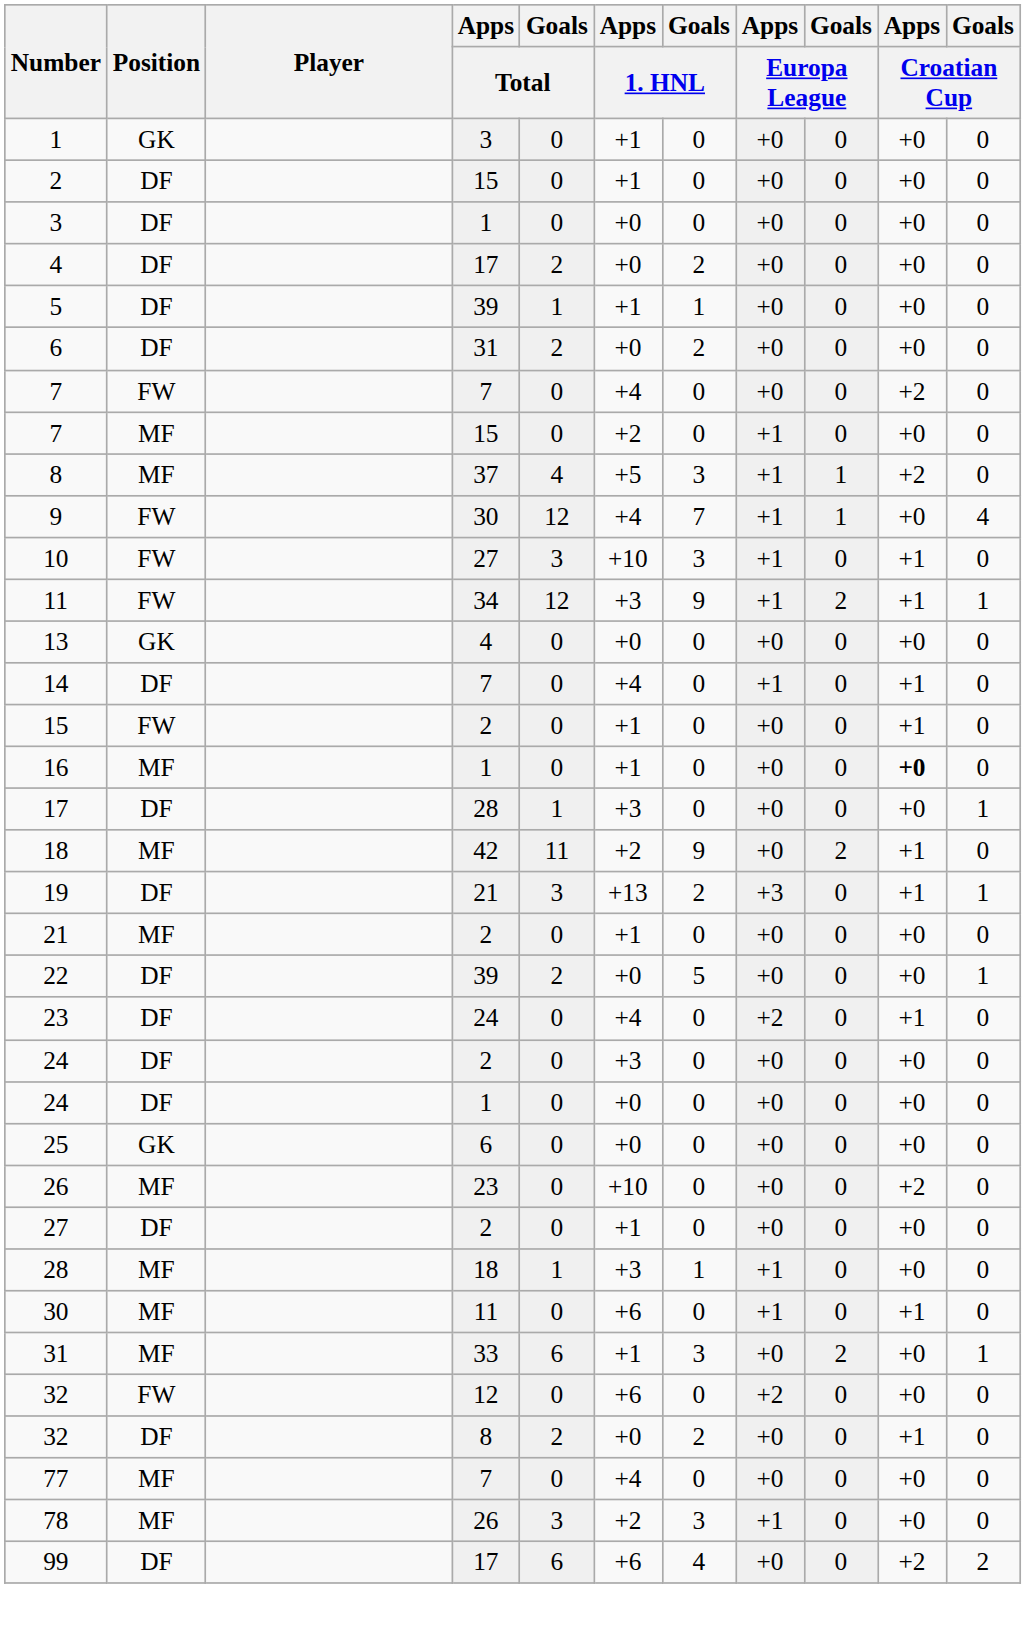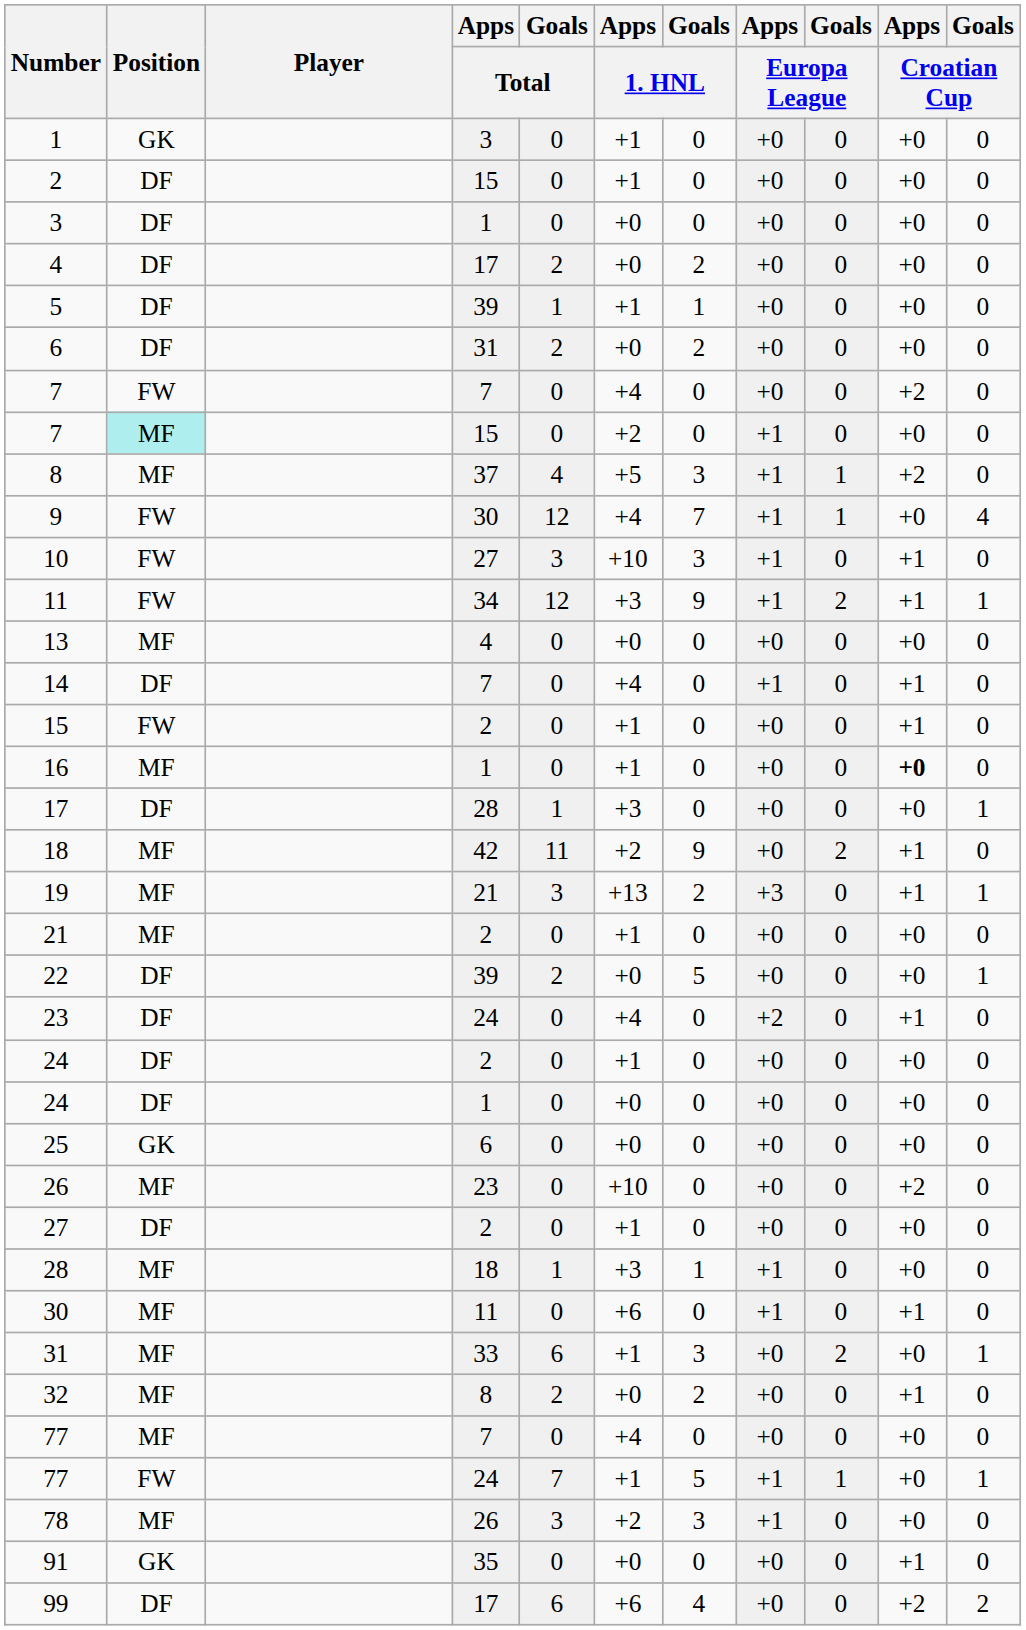 <table class="wikitable sortable" style="font-size: 95%; text-align: center;">
 <tr>
 <th width=40  rowspan="2" align="center">Number</th>
 <th width=40  rowspan="2" align="center">Position</th>
 <th width=180 rowspan="2" align="center">Player</th>
 <th>Apps</th>
 <th>Goals</th>
 <th>Apps</th>
 <th>Goals</th>
 <th>Apps</th>
 <th>Goals</th>
 <th>Apps</th>
 <th>Goals</th>
 </tr>
 <tr>
 <th class="unsortable" width=140 colspan="2" align="center">Total</th>
 <th class="unsortable" width=120 colspan="2" align="center"><a href='#'>1. HNL</a></th>
 <th class="unsortable" width=120 colspan="2" align="center"><a href='#'>Europa League</a></th>
 <th class="unsortable" width=120 colspan="2" align="center"><a href='#'>Croatian Cup</a></th>
 </tr>
 <tr>
 <td>1</td>
 <td>GK</td>
 <td style="text-align:left;"> </td>
 <td style="background: #F0F0F0">3</td>
 <td style="background: #F0F0F0">0</td>
 <td>+1</td>
 <td>0</td>
 <td style="background: #F0F0F0">+0</td>
 <td style="background: #F0F0F0">0</td>
 <td>+0</td>
 <td>0</td>
 </tr>
 <tr>
 <td>2</td>
 <td>DF</td>
 <td style="text-align:left;"> </td>
 <td style="background: #F0F0F0">15</td>
 <td style="background: #F0F0F0">0</td>
 <td>+1</td>
 <td>0</td>
 <td style="background: #F0F0F0">+0</td>
 <td style="background: #F0F0F0">0</td>
 <td>+0</td>
 <td>0</td>
 </tr>
 <tr>
 <td>3</td>
 <td>DF</td>
 <td style="text-align:left;"> </td>
 <td style="background: #F0F0F0">1</td>
 <td style="background: #F0F0F0">0</td>
 <td>+0</td>
 <td>0</td>
 <td style="background: #F0F0F0">+0</td>
 <td style="background: #F0F0F0">0</td>
 <td>+0</td>
 <td>0</td>
 </tr>
 <tr>
 <td>4</td>
 <td>DF</td>
 <td style="text-align:left;"> </td>
 <td style="background: #F0F0F0">17</td>
 <td style="background: #F0F0F0">2</td>
 <td>+0</td>
 <td>2</td>
 <td style="background: #F0F0F0">+0</td>
 <td style="background: #F0F0F0">0</td>
 <td>+0</td>
 <td>0</td>
 </tr>
 <tr>
 <td>5</td>
 <td>DF</td>
 <td style="text-align:left;"> </td>
 <td style="background: #F0F0F0">39</td>
 <td style="background: #F0F0F0">1</td>
 <td>+1</td>
 <td>1</td>
 <td style="background: #F0F0F0">+0</td>
 <td style="background: #F0F0F0">0</td>
 <td>+0</td>
 <td>0</td>
 </tr>
 <tr>
 <td>6</td>
 <td>DF</td>
 <td style="text-align:left;"> </td>
 <td style="background: #F0F0F0">31</td>
 <td style="background: #F0F0F0">2</td>
 <td>+0</td>
 <td>2</td>
 <td style="background: #F0F0F0">+0</td>
 <td style="background: #F0F0F0">0</td>
 <td>+0</td>
 <td>0</td>
 </tr>
 <tr>
 <td>7</td>
 <td>FW</td>
 <td style="text-align:left;"> </td>
 <td style="background: #F0F0F0">7</td>
 <td style="background: #F0F0F0">0</td>
 <td>+4</td>
 <td>0</td>
 <td style="background: #F0F0F0">+0</td>
 <td style="background: #F0F0F0">0</td>
 <td>+2</td>
 <td>0</td>
 </tr>
 <tr>
 <td>7</td>
-<td>MF</td>
+<td style="background: paleturquoise;">MF</td>
 <td style="text-align:left;"> </td>
 <td style="background: #F0F0F0">15</td>
 <td style="background: #F0F0F0">0</td>
 <td>+2</td>
 <td>0</td>
 <td style="background: #F0F0F0">+1</td>
 <td style="background: #F0F0F0">0</td>
 <td>+0</td>
 <td>0</td>
 </tr>
 <tr>
 <td>8</td>
 <td>MF</td>
 <td style="text-align:left;"> </td>
 <td style="background: #F0F0F0">37</td>
 <td style="background: #F0F0F0">4</td>
 <td>+5</td>
 <td>3</td>
 <td style="background: #F0F0F0">+1</td>
 <td style="background: #F0F0F0">1</td>
 <td>+2</td>
 <td>0</td>
 </tr>
 <tr>
 <td>9</td>
 <td>FW</td>
 <td style="text-align:left;"> </td>
 <td style="background: #F0F0F0">30</td>
 <td style="background: #F0F0F0">12</td>
 <td>+4</td>
 <td>7</td>
 <td style="background: #F0F0F0">+1</td>
 <td style="background: #F0F0F0">1</td>
 <td>+0</td>
 <td>4</td>
 </tr>
 <tr>
 <td>10</td>
 <td>FW</td>
 <td style="text-align:left;"> </td>
 <td style="background: #F0F0F0">27</td>
 <td style="background: #F0F0F0">3</td>
 <td>+10</td>
 <td>3</td>
 <td style="background: #F0F0F0">+1</td>
 <td style="background: #F0F0F0">0</td>
 <td>+1</td>
 <td>0</td>
 </tr>
 <tr>
 <td>11</td>
 <td>FW</td>
 <td style="text-align:left;"> </td>
 <td style="background: #F0F0F0">34</td>
 <td style="background: #F0F0F0">12</td>
 <td>+3</td>
 <td>9</td>
 <td style="background: #F0F0F0">+1</td>
 <td style="background: #F0F0F0">2</td>
 <td>+1</td>
 <td>1</td>
 </tr>
 <tr>
 <td>13</td>
-<td>GK</td>
+<td>MF</td>
 <td style="text-align:left;"> </td>
 <td style="background: #F0F0F0">4</td>
 <td style="background: #F0F0F0">0</td>
 <td>+0</td>
 <td>0</td>
 <td style="background: #F0F0F0">+0</td>
 <td style="background: #F0F0F0">0</td>
 <td>+0</td>
 <td>0</td>
 </tr>
 <tr>
 <td>14</td>
 <td>DF</td>
 <td style="text-align:left;"> </td>
 <td style="background: #F0F0F0">7</td>
 <td style="background: #F0F0F0">0</td>
 <td>+4</td>
 <td>0</td>
 <td style="background: #F0F0F0">+1</td>
 <td style="background: #F0F0F0">0</td>
 <td>+1</td>
 <td>0</td>
 </tr>
 <tr>
 <td>15</td>
 <td>FW</td>
 <td style="text-align:left;"> </td>
 <td style="background: #F0F0F0">2</td>
 <td style="background: #F0F0F0">0</td>
 <td>+1</td>
 <td>0</td>
 <td style="background: #F0F0F0">+0</td>
 <td style="background: #F0F0F0">0</td>
 <td>+1</td>
 <td>0</td>
 </tr>
 <tr>
 <td>16</td>
 <td>MF</td>
 <td style="text-align:left;"> </td>
 <td style="background: #F0F0F0">1</td>
 <td style="background: #F0F0F0">0</td>
 <td>+1</td>
 <td>0</td>
 <td style="background: #F0F0F0">+0</td>
 <td style="background: #F0F0F0">0</td>
 <td><strong>+0</strong></td>
 <td>0</td>
 </tr>
 <tr>
 <td>17</td>
 <td>DF</td>
 <td style="text-align:left;"> </td>
 <td style="background: #F0F0F0">28</td>
 <td style="background: #F0F0F0">1</td>
 <td>+3</td>
 <td>0</td>
 <td style="background: #F0F0F0">+0</td>
 <td style="background: #F0F0F0">0</td>
 <td>+0</td>
 <td>1</td>
 </tr>
 <tr>
 <td>18</td>
 <td>MF</td>
 <td style="text-align:left;"> </td>
 <td style="background: #F0F0F0">42</td>
 <td style="background: #F0F0F0">11</td>
 <td>+2</td>
 <td>9</td>
 <td style="background: #F0F0F0">+0</td>
 <td style="background: #F0F0F0">2</td>
 <td>+1</td>
 <td>0</td>
 </tr>
 <tr>
 <td>19</td>
-<td>DF</td>
+<td>MF</td>
 <td style="text-align:left;"> </td>
 <td style="background: #F0F0F0">21</td>
 <td style="background: #F0F0F0">3</td>
 <td>+13</td>
 <td>2</td>
 <td style="background: #F0F0F0">+3</td>
 <td style="background: #F0F0F0">0</td>
 <td>+1</td>
 <td>1</td>
 </tr>
 <tr>
 <td>21</td>
 <td>MF</td>
 <td style="text-align:left;"> </td>
 <td style="background: #F0F0F0">2</td>
 <td style="background: #F0F0F0">0</td>
 <td>+1</td>
 <td>0</td>
 <td style="background: #F0F0F0">+0</td>
 <td style="background: #F0F0F0">0</td>
 <td>+0</td>
 <td>0</td>
 </tr>
 <tr>
 <td>22</td>
 <td>DF</td>
 <td style="text-align:left;"> </td>
 <td style="background: #F0F0F0">39</td>
 <td style="background: #F0F0F0">2</td>
 <td>+0</td>
 <td>5</td>
 <td style="background: #F0F0F0">+0</td>
 <td style="background: #F0F0F0">0</td>
 <td>+0</td>
 <td>1</td>
 </tr>
 <tr>
 <td>23</td>
 <td>DF</td>
 <td style="text-align:left;"> </td>
 <td style="background: #F0F0F0">24</td>
 <td style="background: #F0F0F0">0</td>
 <td>+4</td>
 <td>0</td>
 <td style="background: #F0F0F0">+2</td>
 <td style="background: #F0F0F0">0</td>
 <td>+1</td>
 <td>0</td>
 </tr>
 <tr>
 <td>24</td>
 <td>DF</td>
 <td style="text-align:left;"> </td>
 <td style="background: #F0F0F0">2</td>
 <td style="background: #F0F0F0">0</td>
-<td>+3</td>
+<td>+1</td>
 <td>0</td>
 <td style="background: #F0F0F0">+0</td>
 <td style="background: #F0F0F0">0</td>
 <td>+0</td>
 <td>0</td>
 </tr>
 <tr>
 <td>24</td>
 <td>DF</td>
 <td style="text-align:left;"> </td>
 <td style="background: #F0F0F0">1</td>
 <td style="background: #F0F0F0">0</td>
 <td>+0</td>
 <td>0</td>
 <td style="background: #F0F0F0">+0</td>
 <td style="background: #F0F0F0">0</td>
 <td>+0</td>
 <td>0</td>
 </tr>
 <tr>
 <td>25</td>
 <td>GK</td>
 <td style="text-align:left;"> </td>
 <td style="background: #F0F0F0">6</td>
 <td style="background: #F0F0F0">0</td>
 <td>+0</td>
 <td>0</td>
 <td style="background: #F0F0F0">+0</td>
 <td style="background: #F0F0F0">0</td>
 <td>+0</td>
 <td>0</td>
 </tr>
 <tr>
 <td>26</td>
 <td>MF</td>
 <td style="text-align:left;"> </td>
 <td style="background: #F0F0F0">23</td>
 <td style="background: #F0F0F0">0</td>
 <td>+10</td>
 <td>0</td>
 <td style="background: #F0F0F0">+0</td>
 <td style="background: #F0F0F0">0</td>
 <td>+2</td>
 <td>0</td>
 </tr>
 <tr>
 <td>27</td>
 <td>DF</td>
 <td style="text-align:left;"> </td>
 <td style="background: #F0F0F0">2</td>
 <td style="background: #F0F0F0">0</td>
 <td>+1</td>
 <td>0</td>
 <td style="background: #F0F0F0">+0</td>
 <td style="background: #F0F0F0">0</td>
 <td>+0</td>
 <td>0</td>
 </tr>
 <tr>
 <td>28</td>
 <td>MF</td>
 <td style="text-align:left;"> </td>
 <td style="background: #F0F0F0">18</td>
 <td style="background: #F0F0F0">1</td>
 <td>+3</td>
 <td>1</td>
 <td style="background: #F0F0F0">+1</td>
 <td style="background: #F0F0F0">0</td>
 <td>+0</td>
 <td>0</td>
 </tr>
 <tr>
 <td>30</td>
 <td>MF</td>
 <td style="text-align:left;"> </td>
 <td style="background: #F0F0F0">11</td>
 <td style="background: #F0F0F0">0</td>
 <td>+6</td>
 <td>0</td>
 <td style="background: #F0F0F0">+1</td>
 <td style="background: #F0F0F0">0</td>
 <td>+1</td>
 <td>0</td>
 </tr>
 <tr>
 <td>31</td>
 <td>MF</td>
 <td style="text-align:left;"> </td>
 <td style="background: #F0F0F0">33</td>
 <td style="background: #F0F0F0">6</td>
 <td>+1</td>
 <td>3</td>
 <td style="background: #F0F0F0">+0</td>
 <td style="background: #F0F0F0">2</td>
 <td>+0</td>
 <td>1</td>
 </tr>
 <tr>
 <td>32</td>
-<td>FW</td>
-<td style="text-align:left;"> </td>
-<td style="background: #F0F0F0">12</td>
-<td style="background: #F0F0F0">0</td>
-<td>+6</td>
-<td>0</td>
-<td style="background: #F0F0F0">+2</td>
-<td style="background: #F0F0F0">0</td>
-<td>+0</td>
-<td>0</td>
-</tr>
-<tr>
-<td>32</td>
-<td>DF</td>
+<td>MF</td>
 <td style="text-align:left;"> </td>
 <td style="background: #F0F0F0">8</td>
 <td style="background: #F0F0F0">2</td>
 <td>+0</td>
 <td>2</td>
 <td style="background: #F0F0F0">+0</td>
 <td style="background: #F0F0F0">0</td>
 <td>+1</td>
 <td>0</td>
 </tr>
 <tr>
 <td>77</td>
 <td>MF</td>
 <td style="text-align:left;"> </td>
 <td style="background: #F0F0F0">7</td>
 <td style="background: #F0F0F0">0</td>
 <td>+4</td>
 <td>0</td>
 <td style="background: #F0F0F0">+0</td>
 <td style="background: #F0F0F0">0</td>
 <td>+0</td>
 <td>0</td>
 </tr>
 <tr>
+<td>77</td>
+<td>FW</td>
+<td style="text-align:left;"> </td>
+<td style="background: #F0F0F0">24</td>
+<td style="background: #F0F0F0">7</td>
+<td>+1</td>
+<td>5</td>
+<td style="background: #F0F0F0">+1</td>
+<td style="background: #F0F0F0">1</td>
+<td>+0</td>
+<td>1</td>
+</tr>
+<tr>
 <td>78</td>
 <td>MF</td>
 <td style="text-align:left;"> </td>
 <td style="background: #F0F0F0">26</td>
 <td style="background: #F0F0F0">3</td>
 <td>+2</td>
 <td>3</td>
 <td style="background: #F0F0F0">+1</td>
 <td style="background: #F0F0F0">0</td>
 <td>+0</td>
+<td>0</td>
+</tr>
+<tr>
+<td>91</td>
+<td>GK</td>
+<td style="text-align:left;"> </td>
+<td style="background: #F0F0F0">35</td>
+<td style="background: #F0F0F0">0</td>
+<td>+0</td>
+<td>0</td>
+<td style="background: #F0F0F0">+0</td>
+<td style="background: #F0F0F0">0</td>
+<td>+1</td>
 <td>0</td>
 </tr>
 <tr>
 <td>99</td>
 <td>DF</td>
 <td style="text-align:left;"> </td>
 <td style="background: #F0F0F0">17</td>
 <td style="background: #F0F0F0">6</td>
 <td>+6</td>
 <td>4</td>
 <td style="background: #F0F0F0">+0</td>
 <td style="background: #F0F0F0">0</td>
 <td>+2</td>
 <td>2</td>
 </tr>
 </table>
